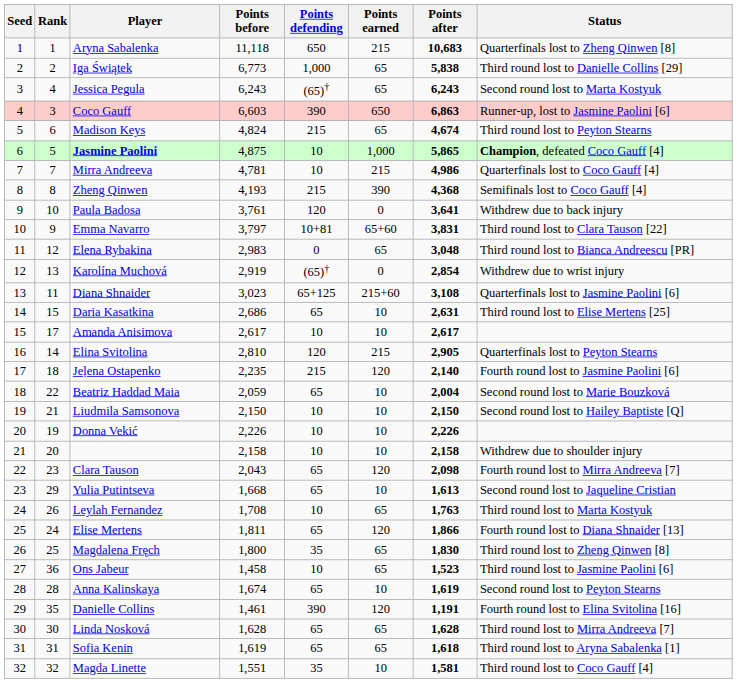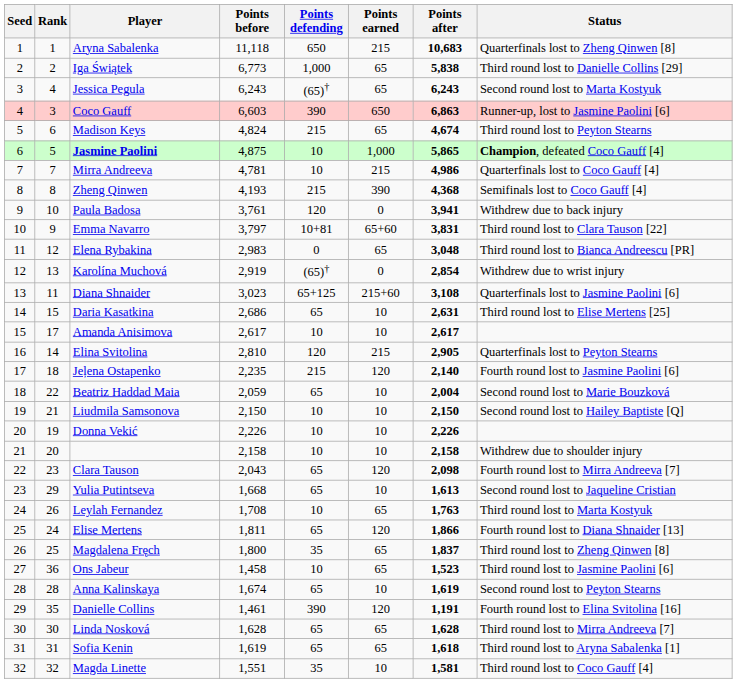 <table class="wikitable sortable">
 <tr>
 <th style="width:30px;">Seed</th>
 <th style="width:30px;">Rank</th>
 <th style="width:185px;">Player</th>
 <th style="width:75px;">Points before</th>
 <th style="width:75px;"><a href='#'>Points defending</a></th>
 <th style="width:75px;">Points earned</th>
 <th style="width:75px;">Points after</th>
 <th style="width:320px;">Status</th>
 </tr>
 <tr>
 <td style="text-align:center;">1</td>
 <td style="text-align:center;">1</td>
 <td> <a href='#'>Aryna Sabalenka</a></td>
 <td style="text-align:center;">11,118</td>
 <td style="text-align:center;">650</td>
 <td style="text-align:center;">215</td>
 <td style="text-align:center;"><strong>10,683</strong></td>
 <td>Quarterfinals lost to  <a href='#'>Zheng Qinwen</a> [8]</td>
 </tr>
 <tr>
 <td style="text-align:center;">2</td>
 <td style="text-align:center;">2</td>
 <td> <a href='#'>Iga Świątek</a></td>
 <td style="text-align:center;">6,773</td>
 <td style="text-align:center;">1,000</td>
 <td style="text-align:center;">65</td>
 <td style="text-align:center;"><strong>5,838</strong></td>
 <td>Third round lost to  <a href='#'>Danielle Collins</a> [29]</td>
 </tr>
 <tr>
 <td style="text-align:center;">3</td>
 <td style="text-align:center;">4</td>
 <td> <a href='#'>Jessica Pegula</a></td>
 <td style="text-align:center;">6,243</td>
 <td style="text-align:center;">(65)<sup>†</sup></td>
 <td style="text-align:center;">65</td>
 <td style="text-align:center;"><strong>6,243</strong></td>
 <td>Second round lost to  <a href='#'>Marta Kostyuk</a></td>
 </tr>
 <tr style=background:#fcc>
 <td style="text-align:center;">4</td>
 <td style="text-align:center;">3</td>
 <td> <a href='#'>Coco Gauff</a></td>
 <td style="text-align:center;">6,603</td>
 <td style="text-align:center;">390</td>
 <td style="text-align:center;">650</td>
 <td style="text-align:center;"><strong>6,863</strong></td>
 <td>Runner-up, lost to  <a href='#'>Jasmine Paolini</a> [6]</td>
 </tr>
 <tr>
 <td style="text-align:center;">5</td>
 <td style="text-align:center;">6</td>
 <td> <a href='#'>Madison Keys</a></td>
 <td style="text-align:center;">4,824</td>
 <td style="text-align:center;">215</td>
 <td style="text-align:center;">65</td>
 <td style="text-align:center;"><strong>4,674</strong></td>
 <td>Third round lost to  <a href='#'>Peyton Stearns</a></td>
 </tr>
 <tr style=background:#cfc>
 <td style="text-align:center;">6</td>
 <td style="text-align:center;">5</td>
 <td> <strong><a href='#'>Jasmine Paolini</a></strong></td>
 <td style="text-align:center;">4,875</td>
 <td style="text-align:center;">10</td>
 <td style="text-align:center;">1,000</td>
 <td style="text-align:center;"><strong>5,865</strong></td>
 <td><strong>Champion</strong>, defeated  <a href='#'>Coco Gauff</a> [4]</td>
 </tr>
 <tr>
 <td style="text-align:center;">7</td>
 <td style="text-align:center;">7</td>
 <td> <a href='#'>Mirra Andreeva</a></td>
 <td style="text-align:center;">4,781</td>
 <td style="text-align:center;">10</td>
 <td style="text-align:center;">215</td>
 <td style="text-align:center;"><strong>4,986</strong></td>
 <td>Quarterfinals lost to  <a href='#'>Coco Gauff</a> [4]</td>
 </tr>
 <tr>
 <td style="text-align:center;">8</td>
 <td style="text-align:center;">8</td>
 <td> <a href='#'>Zheng Qinwen</a></td>
 <td style="text-align:center;">4,193</td>
 <td style="text-align:center;">215</td>
 <td style="text-align:center;">390</td>
 <td style="text-align:center;"><strong>4,368</strong></td>
 <td>Semifinals lost to  <a href='#'>Coco Gauff</a> [4]</td>
 </tr>
 <tr>
 <td style="text-align:center;">9</td>
 <td style="text-align:center;">10</td>
 <td> <a href='#'>Paula Badosa</a></td>
 <td style="text-align:center;">3,761</td>
 <td style="text-align:center;">120</td>
 <td style="text-align:center;">0</td>
-<td style="text-align:center;"><strong>3,641</strong></td>
+<td style="text-align:center;"><strong>3,941</strong></td>
 <td>Withdrew due to back injury</td>
 </tr>
 <tr>
 <td style="text-align:center;">10</td>
 <td style="text-align:center;">9</td>
 <td> <a href='#'>Emma Navarro</a></td>
 <td style="text-align:center;">3,797</td>
 <td style="text-align:center;">10+81</td>
 <td style="text-align:center;">65+60</td>
 <td style="text-align:center;"><strong>3,831</strong></td>
 <td>Third round lost to  <a href='#'>Clara Tauson</a> [22]</td>
 </tr>
 <tr>
 <td style="text-align:center;">11</td>
 <td style="text-align:center;">12</td>
 <td> <a href='#'>Elena Rybakina</a></td>
 <td style="text-align:center;">2,983</td>
 <td style="text-align:center;">0</td>
 <td style="text-align:center;">65</td>
 <td style="text-align:center;"><strong>3,048</strong></td>
 <td>Third round lost to  <a href='#'>Bianca Andreescu</a> [PR]</td>
 </tr>
 <tr>
 <td style="text-align:center;">12</td>
 <td style="text-align:center;">13</td>
 <td> <a href='#'>Karolína Muchová</a></td>
 <td style="text-align:center;">2,919</td>
 <td style="text-align:center;">(65)<sup>†</sup></td>
 <td style="text-align:center;">0</td>
 <td style="text-align:center;"><strong>2,854</strong></td>
 <td>Withdrew due to wrist injury</td>
 </tr>
 <tr>
 <td style="text-align:center;">13</td>
 <td style="text-align:center;">11</td>
 <td> <a href='#'>Diana Shnaider</a></td>
 <td style="text-align:center;">3,023</td>
 <td style="text-align:center;">65+125</td>
 <td style="text-align:center;">215+60</td>
 <td style="text-align:center;"><strong>3,108</strong></td>
 <td>Quarterfinals lost to  <a href='#'>Jasmine Paolini</a> [6]</td>
 </tr>
 <tr>
 <td style="text-align:center;">14</td>
 <td style="text-align:center;">15</td>
 <td> <a href='#'>Daria Kasatkina</a></td>
 <td style="text-align:center;">2,686</td>
 <td style="text-align:center;">65</td>
 <td style="text-align:center;">10</td>
 <td style="text-align:center;"><strong>2,631</strong></td>
 <td>Third round lost to  <a href='#'>Elise Mertens</a> [25]</td>
 </tr>
 <tr>
 <td style="text-align:center;">15</td>
 <td style="text-align:center;">17</td>
 <td> <a href='#'>Amanda Anisimova</a></td>
 <td style="text-align:center;">2,617</td>
 <td style="text-align:center;">10</td>
 <td style="text-align:center;">10</td>
 <td style="text-align:center;"><strong>2,617</strong></td>
 <td></td>
 </tr>
 <tr>
 <td style="text-align:center;">16</td>
 <td style="text-align:center;">14</td>
 <td> <a href='#'>Elina Svitolina</a></td>
 <td style="text-align:center;">2,810</td>
 <td style="text-align:center;">120</td>
 <td style="text-align:center;">215</td>
 <td style="text-align:center;"><strong>2,905</strong></td>
 <td>Quarterfinals lost to  <a href='#'>Peyton Stearns</a></td>
 </tr>
 <tr>
 <td style="text-align:center;">17</td>
 <td style="text-align:center;">18</td>
 <td> <a href='#'>Jeļena Ostapenko</a></td>
 <td style="text-align:center;">2,235</td>
 <td style="text-align:center;">215</td>
 <td style="text-align:center;">120</td>
 <td style="text-align:center;"><strong>2,140</strong></td>
 <td>Fourth round lost to  <a href='#'>Jasmine Paolini</a> [6]</td>
 </tr>
 <tr>
 <td style="text-align:center;">18</td>
 <td style="text-align:center;">22</td>
 <td> <a href='#'>Beatriz Haddad Maia</a></td>
 <td style="text-align:center;">2,059</td>
 <td style="text-align:center;">65</td>
 <td style="text-align:center;">10</td>
 <td style="text-align:center;"><strong>2,004</strong></td>
 <td>Second round lost to  <a href='#'>Marie Bouzková</a></td>
 </tr>
 <tr>
 <td style="text-align:center;">19</td>
 <td style="text-align:center;">21</td>
 <td> <a href='#'>Liudmila Samsonova</a></td>
 <td style="text-align:center;">2,150</td>
 <td style="text-align:center;">10</td>
 <td style="text-align:center;">10</td>
 <td style="text-align:center;"><strong>2,150</strong></td>
 <td>Second round lost to  <a href='#'>Hailey Baptiste</a> [Q]</td>
 </tr>
 <tr>
 <td style="text-align:center;">20</td>
 <td style="text-align:center;">19</td>
 <td> <a href='#'>Donna Vekić</a></td>
 <td style="text-align:center;">2,226</td>
 <td style="text-align:center;">10</td>
 <td style="text-align:center;">10</td>
 <td style="text-align:center;"><strong>2,226</strong></td>
 <td></td>
 </tr>
 <tr>
 <td style="text-align:center;">21</td>
 <td style="text-align:center;">20</td>
 <td></td>
 <td style="text-align:center;">2,158</td>
 <td style="text-align:center;">10</td>
 <td style="text-align:center;">10</td>
 <td style="text-align:center;"><strong>2,158</strong></td>
 <td>Withdrew due to shoulder injury</td>
 </tr>
 <tr>
 <td style="text-align:center;">22</td>
 <td style="text-align:center;">23</td>
 <td> <a href='#'>Clara Tauson</a></td>
 <td style="text-align:center;">2,043</td>
 <td style="text-align:center;">65</td>
 <td style="text-align:center;">120</td>
 <td style="text-align:center;"><strong>2,098</strong></td>
 <td>Fourth round lost to  <a href='#'>Mirra Andreeva</a> [7]</td>
 </tr>
 <tr>
 <td style="text-align:center;">23</td>
 <td style="text-align:center;">29</td>
 <td> <a href='#'>Yulia Putintseva</a></td>
 <td style="text-align:center;">1,668</td>
 <td style="text-align:center;">65</td>
 <td style="text-align:center;">10</td>
 <td style="text-align:center;"><strong>1,613</strong></td>
 <td>Second round lost to  <a href='#'>Jaqueline Cristian</a></td>
 </tr>
 <tr>
 <td style="text-align:center;">24</td>
 <td style="text-align:center;">26</td>
 <td> <a href='#'>Leylah Fernandez</a></td>
 <td style="text-align:center;">1,708</td>
 <td style="text-align:center;">10</td>
 <td style="text-align:center;">65</td>
 <td style="text-align:center;"><strong>1,763</strong></td>
 <td>Third round lost to  <a href='#'>Marta Kostyuk</a></td>
 </tr>
 <tr>
 <td style="text-align:center;">25</td>
 <td style="text-align:center;">24</td>
 <td> <a href='#'>Elise Mertens</a></td>
 <td style="text-align:center;">1,811</td>
 <td style="text-align:center;">65</td>
 <td style="text-align:center;">120</td>
 <td style="text-align:center;"><strong>1,866</strong></td>
 <td>Fourth round lost to  <a href='#'>Diana Shnaider</a> [13]</td>
 </tr>
 <tr>
 <td style="text-align:center;">26</td>
 <td style="text-align:center;">25</td>
 <td> <a href='#'>Magdalena Fręch</a></td>
 <td style="text-align:center;">1,800</td>
 <td style="text-align:center;">35</td>
 <td style="text-align:center;">65</td>
-<td style="text-align:center;"><strong>1,830</strong></td>
+<td style="text-align:center;"><strong>1,837</strong></td>
 <td>Third round lost to  <a href='#'>Zheng Qinwen</a> [8]</td>
 </tr>
 <tr>
 <td style="text-align:center;">27</td>
 <td style="text-align:center;">36</td>
 <td> <a href='#'>Ons Jabeur</a></td>
 <td style="text-align:center;">1,458</td>
 <td style="text-align:center;">10</td>
 <td style="text-align:center;">65</td>
 <td style="text-align:center;"><strong>1,523</strong></td>
 <td>Third round lost to  <a href='#'>Jasmine Paolini</a> [6]</td>
 </tr>
 <tr>
 <td style="text-align:center;">28</td>
 <td style="text-align:center;">28</td>
 <td> <a href='#'>Anna Kalinskaya</a></td>
 <td style="text-align:center;">1,674</td>
 <td style="text-align:center;">65</td>
 <td style="text-align:center;">10</td>
 <td style="text-align:center;"><strong>1,619</strong></td>
 <td>Second round lost to  <a href='#'>Peyton Stearns</a></td>
 </tr>
 <tr>
 <td style="text-align:center;">29</td>
 <td style="text-align:center;">35</td>
 <td> <a href='#'>Danielle Collins</a></td>
 <td style="text-align:center;">1,461</td>
 <td style="text-align:center;">390</td>
 <td style="text-align:center;">120</td>
 <td style="text-align:center;"><strong>1,191</strong></td>
 <td>Fourth round lost to  <a href='#'>Elina Svitolina</a> [16]</td>
 </tr>
 <tr>
 <td style="text-align:center;">30</td>
 <td style="text-align:center;">30</td>
 <td> <a href='#'>Linda Nosková</a></td>
 <td style="text-align:center;">1,628</td>
 <td style="text-align:center;">65</td>
 <td style="text-align:center;">65</td>
 <td style="text-align:center;"><strong>1,628</strong></td>
 <td>Third round lost to  <a href='#'>Mirra Andreeva</a> [7]</td>
 </tr>
 <tr>
 <td style="text-align:center;">31</td>
 <td style="text-align:center;">31</td>
 <td> <a href='#'>Sofia Kenin</a></td>
 <td style="text-align:center;">1,619</td>
 <td style="text-align:center;">65</td>
 <td style="text-align:center;">65</td>
 <td style="text-align:center;"><strong>1,618</strong></td>
 <td>Third round lost to  <a href='#'>Aryna Sabalenka</a> [1]</td>
 </tr>
 <tr>
 <td style="text-align:center;">32</td>
 <td style="text-align:center;">32</td>
 <td> <a href='#'>Magda Linette</a></td>
 <td style="text-align:center;">1,551</td>
 <td style="text-align:center;">35</td>
 <td style="text-align:center;">10</td>
 <td style="text-align:center;"><strong>1,581</strong></td>
 <td>Third round lost to  <a href='#'>Coco Gauff</a> [4]</td>
 </tr>
 </table>
